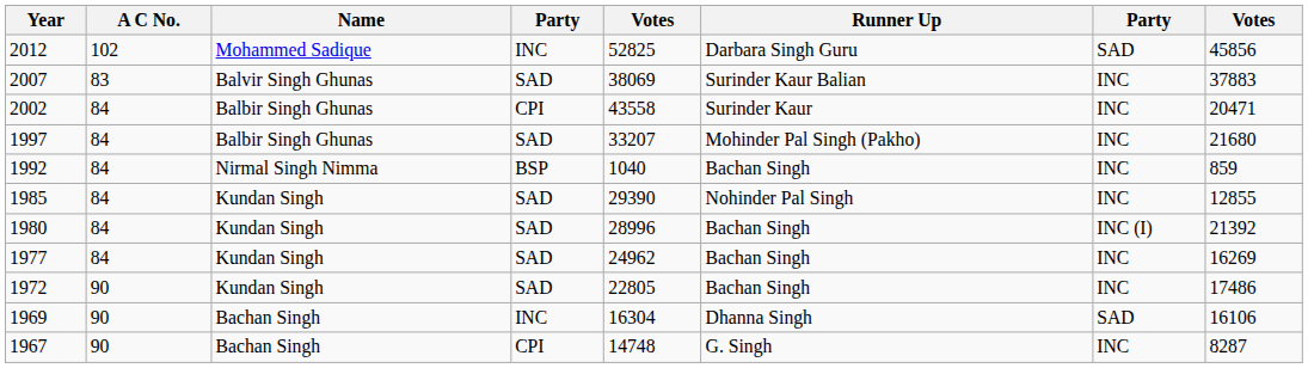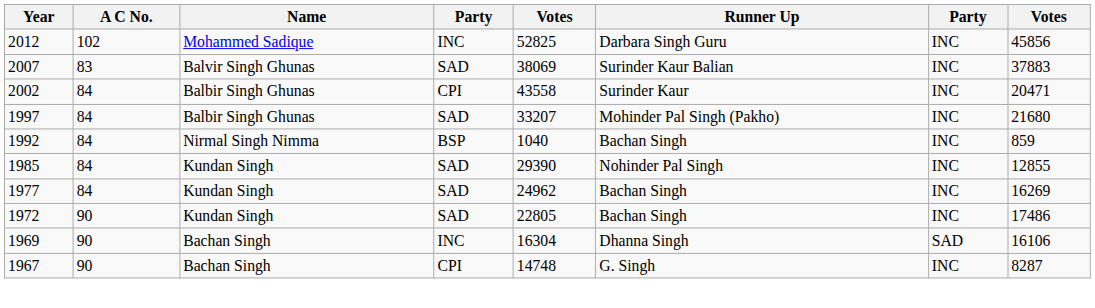 <table class="wikitable sortable" width="70%">
 <tr>
 <th>Year</th>
 <th>A C No.</th>
 <th>Name</th>
 <th>Party</th>
 <th>Votes</th>
 <th>Runner Up</th>
 <th>Party</th>
 <th>Votes</th>
 </tr>
 <tr>
 <td>2012</td>
 <td>102</td>
 <td><a href='#'>Mohammed Sadique</a></td>
 <td>INC</td>
 <td>52825</td>
 <td>Darbara Singh Guru</td>
-<td>SAD</td>
+<td>INC</td>
 <td>45856</td>
 </tr>
 <tr>
 <td>2007</td>
 <td>83</td>
 <td>Balvir Singh Ghunas</td>
 <td>SAD</td>
 <td>38069</td>
 <td>Surinder Kaur Balian</td>
 <td>INC</td>
 <td>37883</td>
 </tr>
 <tr>
 <td>2002</td>
 <td>84</td>
 <td>Balbir Singh Ghunas</td>
 <td>CPI</td>
 <td>43558</td>
 <td>Surinder Kaur</td>
 <td>INC</td>
 <td>20471</td>
 </tr>
 <tr>
 <td>1997</td>
 <td>84</td>
 <td>Balbir Singh Ghunas</td>
 <td>SAD</td>
 <td>33207</td>
 <td>Mohinder Pal Singh (Pakho)</td>
 <td>INC</td>
 <td>21680</td>
 </tr>
 <tr>
 <td>1992</td>
 <td>84</td>
 <td>Nirmal Singh Nimma</td>
 <td>BSP</td>
 <td>1040</td>
 <td>Bachan Singh</td>
 <td>INC</td>
 <td>859</td>
 </tr>
 <tr>
 <td>1985</td>
 <td>84</td>
 <td>Kundan Singh</td>
 <td>SAD</td>
 <td>29390</td>
 <td>Nohinder Pal Singh</td>
 <td>INC</td>
 <td>12855</td>
 </tr>
 <tr>
-<td>1980</td>
-<td>84</td>
-<td>Kundan Singh</td>
-<td>SAD</td>
-<td>28996</td>
-<td>Bachan Singh</td>
-<td>INC (I)</td>
-<td>21392</td>
-</tr>
-<tr>
 <td>1977</td>
 <td>84</td>
 <td>Kundan Singh</td>
 <td>SAD</td>
 <td>24962</td>
 <td>Bachan Singh</td>
 <td>INC</td>
 <td>16269</td>
 </tr>
 <tr>
 <td>1972</td>
 <td>90</td>
 <td>Kundan Singh</td>
 <td>SAD</td>
 <td>22805</td>
 <td>Bachan Singh</td>
 <td>INC</td>
 <td>17486</td>
 </tr>
 <tr>
 <td>1969</td>
 <td>90</td>
 <td>Bachan Singh</td>
 <td>INC</td>
 <td>16304</td>
 <td>Dhanna Singh</td>
 <td>SAD</td>
 <td>16106</td>
 </tr>
 <tr>
 <td>1967</td>
 <td>90</td>
 <td>Bachan Singh</td>
 <td>CPI</td>
 <td>14748</td>
 <td>G. Singh</td>
 <td>INC</td>
 <td>8287</td>
 </tr>
 </table>
